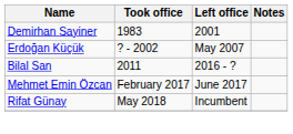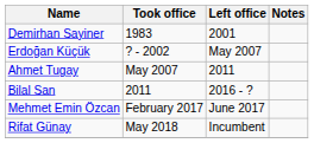 <table class="wikitable">
 <tr>
 <th>Name</th>
 <th>Took office</th>
 <th>Left office</th>
 <th>Notes</th>
 </tr>
 <tr>
 <td><a href='#'>Demirhan Sayiner</a></td>
 <td>1983</td>
 <td>2001</td>
 <td></td>
 </tr>
 <tr>
 <td><a href='#'>Erdoğan Küçük</a></td>
 <td>? - 2002</td>
 <td>May 2007</td>
+<td></td>
+</tr>
+<tr>
+<td><a href='#'>Ahmet Tugay</a></td>
+<td>May 2007</td>
+<td>2011</td>
 <td></td>
 </tr>
 <tr>
 <td><a href='#'>Bilal San</a></td>
 <td>2011</td>
 <td>2016 - ?</td>
 <td></td>
 </tr>
 <tr>
 <td><a href='#'>Mehmet Emin Özcan</a></td>
 <td>February 2017</td>
 <td>June 2017</td>
 <td></td>
 </tr>
 <tr>
 <td><a href='#'>Rifat Günay</a></td>
 <td>May 2018</td>
 <td>Incumbent</td>
 <td></td>
 </tr>
 <tr>
 </tr>
 </table>
